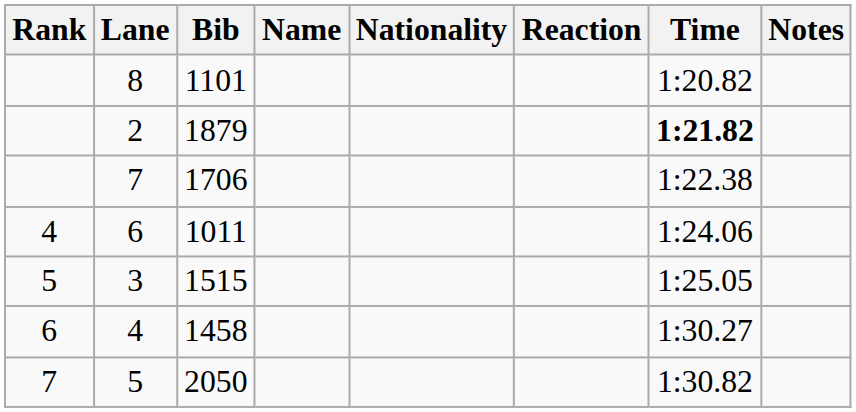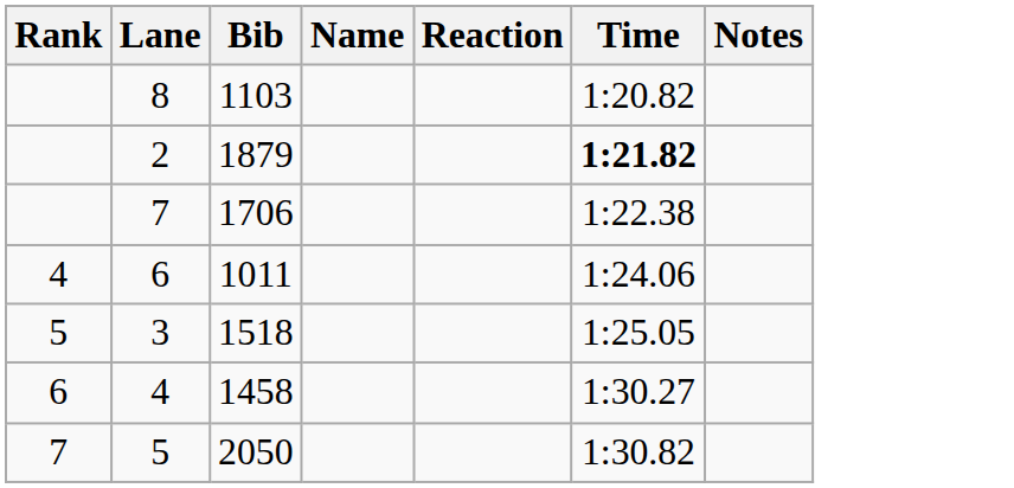 <table class="wikitable sortable" style="text-align:center">
 <tr>
 <th>Rank</th>
 <th>Lane</th>
 <th>Bib</th>
 <th>Name</th>
-<th>Nationality</th>
 <th>Reaction</th>
 <th>Time</th>
 <th>Notes</th>
 </tr>
 <tr>
 <td></td>
 <td>8</td>
-<td>1101</td>
-<td align=left></td>
+<td>1103</td>
 <td align=left></td>
 <td></td>
 <td>1:20.82</td>
 <td></td>
 </tr>
 <tr>
 <td></td>
 <td>2</td>
 <td>1879</td>
 <td align=left></td>
-<td align=left></td>
 <td></td>
 <td><strong>1:21.82</strong></td>
 <td></td>
 </tr>
 <tr>
 <td></td>
 <td>7</td>
 <td>1706</td>
-<td align=left></td>
 <td align=left></td>
 <td></td>
 <td>1:22.38</td>
 <td></td>
 </tr>
 <tr>
 <td>4</td>
 <td>6</td>
 <td>1011</td>
 <td align=left></td>
-<td align=left></td>
 <td></td>
 <td>1:24.06</td>
 <td></td>
 </tr>
 <tr>
 <td>5</td>
 <td>3</td>
-<td>1515</td>
-<td align=left></td>
+<td>1518</td>
 <td align=left></td>
 <td></td>
 <td>1:25.05</td>
 <td></td>
 </tr>
 <tr>
 <td>6</td>
 <td>4</td>
 <td>1458</td>
 <td align=left></td>
-<td align=left></td>
 <td></td>
 <td>1:30.27</td>
 <td></td>
 </tr>
 <tr>
 <td>7</td>
 <td>5</td>
 <td>2050</td>
 <td align=left></td>
-<td align=left></td>
 <td></td>
 <td>1:30.82</td>
 <td></td>
 </tr>
 </table>
